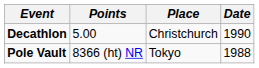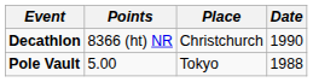 <table class="wikitable">
 <tr>
 <th><em>Event</em></th>
 <th><em>Points</em></th>
 <th><em>Place</em></th>
 <th><em>Date</em></th>
 </tr>
 <tr>
 <td><strong>Decathlon</strong></td>
-<td>5.00</td>
+<td>8366 (ht) <a href='#'>NR</a></td>
 <td>Christchurch</td>
 <td>1990</td>
 </tr>
 <tr>
 <td><strong>Pole Vault</strong></td>
-<td>8366 (ht) <a href='#'>NR</a></td>
+<td>5.00</td>
 <td>Tokyo</td>
 <td>1988</td>
 </tr>
 </table>
